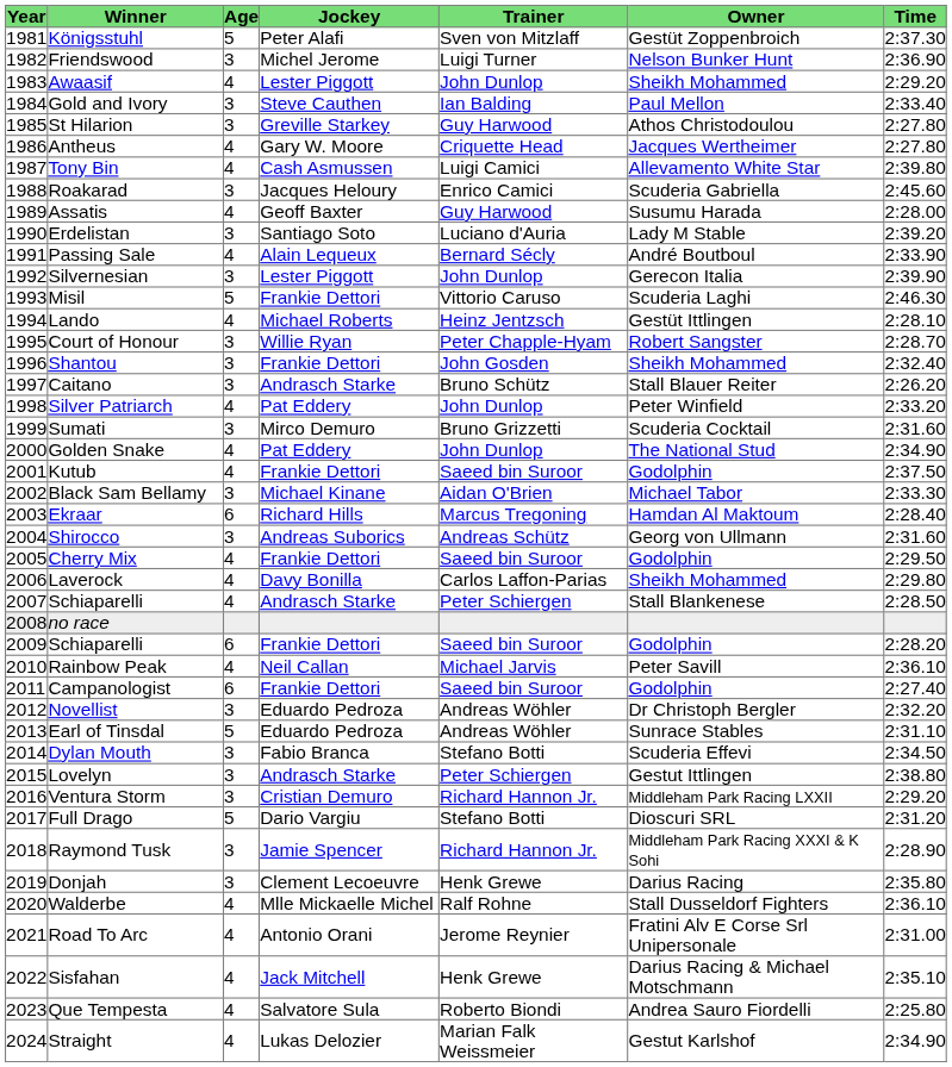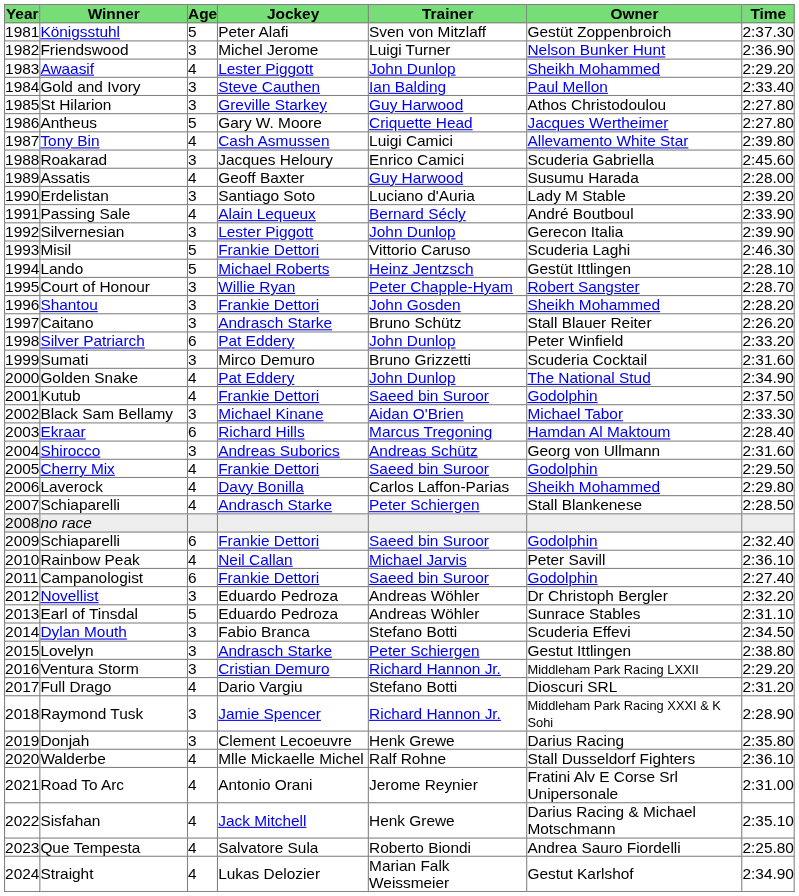 <table class = "sortable" | border="1" cellpadding="0" style="border-collapse: collapse; font-size:90%">
 <tr bgcolor="#77dd77" align="center">
 <th>Year</th>
 <th>Winner</th>
 <th>Age</th>
 <th>Jockey</th>
 <th>Trainer</th>
 <th>Owner</th>
 <th>Time</th>
 </tr>
 <tr>
 <td>1981</td>
 <td width=137px><a href='#'>Königsstuhl</a></td>
 <td>5</td>
 <td width=140px>Peter Alafi</td>
 <td width=147px>Sven von Mitzlaff</td>
 <td width=200px>Gestüt Zoppenbroich</td>
 <td>2:37.30</td>
 </tr>
 <tr>
 <td>1982</td>
 <td>Friendswood</td>
 <td>3</td>
 <td>Michel Jerome</td>
 <td>Luigi Turner</td>
 <td><a href='#'>Nelson Bunker Hunt</a></td>
 <td>2:36.90</td>
 </tr>
 <tr>
 <td>1983</td>
 <td><a href='#'>Awaasif</a></td>
 <td>4</td>
 <td><a href='#'>Lester Piggott</a></td>
 <td><a href='#'>John Dunlop</a></td>
 <td><a href='#'>Sheikh Mohammed</a></td>
 <td>2:29.20</td>
 </tr>
 <tr>
 <td>1984</td>
 <td>Gold and Ivory</td>
 <td>3</td>
 <td><a href='#'>Steve Cauthen</a></td>
 <td><a href='#'>Ian Balding</a></td>
 <td><a href='#'>Paul Mellon</a></td>
 <td>2:33.40</td>
 </tr>
 <tr>
 <td>1985</td>
 <td>St Hilarion</td>
 <td>3</td>
 <td><a href='#'>Greville Starkey</a></td>
 <td><a href='#'>Guy Harwood</a></td>
 <td>Athos Christodoulou</td>
 <td>2:27.80</td>
 </tr>
 <tr>
 <td>1986</td>
 <td>Antheus</td>
-<td>4</td>
+<td>5</td>
 <td>Gary W. Moore</td>
 <td><a href='#'>Criquette Head</a></td>
 <td><a href='#'>Jacques Wertheimer</a></td>
 <td>2:27.80</td>
 </tr>
 <tr>
 <td>1987</td>
 <td><a href='#'>Tony Bin</a></td>
 <td>4</td>
 <td><a href='#'>Cash Asmussen</a></td>
 <td>Luigi Camici</td>
 <td><a href='#'>Allevamento White Star</a></td>
 <td>2:39.80</td>
 </tr>
 <tr>
 <td>1988</td>
 <td>Roakarad</td>
 <td>3</td>
 <td>Jacques Heloury</td>
 <td>Enrico Camici</td>
 <td>Scuderia Gabriella</td>
 <td>2:45.60</td>
 </tr>
 <tr>
 <td>1989</td>
 <td>Assatis</td>
 <td>4</td>
 <td>Geoff Baxter</td>
 <td><a href='#'>Guy Harwood</a></td>
 <td>Susumu Harada</td>
 <td>2:28.00</td>
 </tr>
 <tr>
 <td>1990</td>
 <td>Erdelistan</td>
 <td>3</td>
 <td>Santiago Soto</td>
 <td>Luciano d'Auria</td>
 <td>Lady M Stable</td>
 <td>2:39.20</td>
 </tr>
 <tr>
 <td>1991</td>
 <td>Passing Sale</td>
 <td>4</td>
 <td><a href='#'>Alain Lequeux</a></td>
 <td><a href='#'>Bernard Sécly</a></td>
 <td>André Boutboul</td>
 <td>2:33.90</td>
 </tr>
 <tr>
 <td>1992</td>
 <td>Silvernesian</td>
 <td>3</td>
 <td><a href='#'>Lester Piggott</a></td>
 <td><a href='#'>John Dunlop</a></td>
 <td>Gerecon Italia</td>
 <td>2:39.90</td>
 </tr>
 <tr>
 <td>1993</td>
 <td>Misil</td>
 <td>5</td>
 <td><a href='#'>Frankie Dettori</a></td>
 <td>Vittorio Caruso</td>
 <td>Scuderia Laghi</td>
 <td>2:46.30</td>
 </tr>
 <tr>
 <td>1994</td>
 <td>Lando</td>
-<td>4</td>
+<td>5</td>
 <td><a href='#'>Michael Roberts</a></td>
 <td><a href='#'>Heinz Jentzsch</a></td>
 <td>Gestüt Ittlingen</td>
 <td>2:28.10</td>
 </tr>
 <tr>
 <td>1995</td>
 <td>Court of Honour</td>
 <td>3</td>
 <td><a href='#'>Willie Ryan</a></td>
 <td><a href='#'>Peter Chapple-Hyam</a></td>
 <td><a href='#'>Robert Sangster</a></td>
 <td>2:28.70</td>
 </tr>
 <tr>
 <td>1996</td>
 <td><a href='#'>Shantou</a></td>
 <td>3</td>
 <td><a href='#'>Frankie Dettori</a></td>
 <td><a href='#'>John Gosden</a></td>
 <td><a href='#'>Sheikh Mohammed</a></td>
-<td>2:32.40</td>
+<td>2:28.20</td>
 </tr>
 <tr>
 <td>1997</td>
 <td>Caitano</td>
 <td>3</td>
 <td><a href='#'>Andrasch Starke</a></td>
 <td>Bruno Schütz</td>
 <td>Stall Blauer Reiter</td>
 <td>2:26.20</td>
 </tr>
 <tr>
 <td>1998</td>
 <td><a href='#'>Silver Patriarch</a></td>
-<td>4</td>
+<td>6</td>
 <td><a href='#'>Pat Eddery</a></td>
 <td><a href='#'>John Dunlop</a></td>
 <td>Peter Winfield</td>
 <td>2:33.20</td>
 </tr>
 <tr>
 <td>1999</td>
 <td>Sumati</td>
 <td>3</td>
 <td>Mirco Demuro</td>
 <td>Bruno Grizzetti</td>
 <td>Scuderia Cocktail</td>
 <td>2:31.60</td>
 </tr>
 <tr>
 <td>2000</td>
 <td>Golden Snake</td>
 <td>4</td>
 <td><a href='#'>Pat Eddery</a></td>
 <td><a href='#'>John Dunlop</a></td>
 <td><a href='#'>The National Stud</a></td>
 <td>2:34.90</td>
 </tr>
 <tr>
 <td>2001</td>
 <td>Kutub</td>
 <td>4</td>
 <td><a href='#'>Frankie Dettori</a></td>
 <td><a href='#'>Saeed bin Suroor</a></td>
 <td><a href='#'>Godolphin</a></td>
 <td>2:37.50</td>
 </tr>
 <tr>
 <td>2002</td>
 <td>Black Sam Bellamy</td>
 <td>3</td>
 <td><a href='#'>Michael Kinane</a></td>
 <td><a href='#'>Aidan O'Brien</a></td>
 <td><a href='#'>Michael Tabor</a></td>
 <td>2:33.30</td>
 </tr>
 <tr>
 <td>2003</td>
 <td><a href='#'>Ekraar</a></td>
 <td>6</td>
 <td><a href='#'>Richard Hills</a></td>
 <td><a href='#'>Marcus Tregoning</a></td>
 <td><a href='#'>Hamdan Al Maktoum</a></td>
 <td>2:28.40</td>
 </tr>
 <tr>
 <td>2004</td>
 <td><a href='#'>Shirocco</a></td>
 <td>3</td>
 <td><a href='#'>Andreas Suborics</a></td>
 <td><a href='#'>Andreas Schütz</a></td>
 <td>Georg von Ullmann</td>
 <td>2:31.60</td>
 </tr>
 <tr>
 <td>2005</td>
 <td><a href='#'>Cherry Mix</a></td>
 <td>4</td>
 <td><a href='#'>Frankie Dettori</a></td>
 <td><a href='#'>Saeed bin Suroor</a></td>
 <td><a href='#'>Godolphin</a></td>
 <td>2:29.50</td>
 </tr>
 <tr>
 <td>2006</td>
 <td>Laverock</td>
 <td>4</td>
 <td><a href='#'>Davy Bonilla</a></td>
 <td>Carlos Laffon-Parias</td>
 <td><a href='#'>Sheikh Mohammed</a></td>
 <td>2:29.80</td>
 </tr>
 <tr>
 <td>2007</td>
 <td>Schiaparelli</td>
 <td>4</td>
 <td><a href='#'>Andrasch Starke</a></td>
 <td><a href='#'>Peter Schiergen</a></td>
 <td>Stall Blankenese</td>
 <td>2:28.50</td>
 </tr>
 <tr bgcolor="#eeeeee">
 <td>2008</td>
 <td><em>no race</em> </td>
 <td></td>
 <td></td>
 <td></td>
 <td></td>
 <td></td>
 </tr>
 <tr>
 <td>2009</td>
 <td>Schiaparelli</td>
 <td>6</td>
 <td><a href='#'>Frankie Dettori</a></td>
 <td><a href='#'>Saeed bin Suroor</a></td>
 <td><a href='#'>Godolphin</a></td>
-<td>2:28.20</td>
+<td>2:32.40</td>
 </tr>
 <tr>
 <td>2010</td>
 <td>Rainbow Peak</td>
 <td>4</td>
 <td><a href='#'>Neil Callan</a></td>
 <td><a href='#'>Michael Jarvis</a></td>
 <td>Peter Savill</td>
 <td>2:36.10</td>
 </tr>
 <tr>
 <td>2011</td>
 <td>Campanologist</td>
 <td>6</td>
 <td><a href='#'>Frankie Dettori</a></td>
 <td><a href='#'>Saeed bin Suroor</a></td>
 <td><a href='#'>Godolphin</a></td>
 <td>2:27.40</td>
 </tr>
 <tr>
 <td>2012</td>
 <td><a href='#'>Novellist</a></td>
 <td>3</td>
 <td>Eduardo Pedroza</td>
 <td>Andreas Wöhler</td>
 <td>Dr Christoph Bergler</td>
 <td>2:32.20</td>
 </tr>
 <tr>
 <td>2013</td>
 <td>Earl of Tinsdal</td>
 <td>5</td>
 <td>Eduardo Pedroza</td>
 <td>Andreas Wöhler</td>
 <td>Sunrace Stables</td>
 <td>2:31.10</td>
 </tr>
 <tr>
 <td>2014</td>
 <td><a href='#'>Dylan Mouth</a></td>
 <td>3</td>
 <td>Fabio Branca</td>
 <td>Stefano Botti</td>
 <td>Scuderia Effevi</td>
 <td>2:34.50</td>
 </tr>
 <tr>
 <td>2015</td>
 <td>Lovelyn</td>
 <td>3</td>
 <td><a href='#'>Andrasch Starke</a></td>
 <td><a href='#'>Peter Schiergen</a></td>
 <td>Gestut Ittlingen</td>
 <td>2:38.80</td>
 </tr>
 <tr>
 <td>2016</td>
 <td>Ventura Storm</td>
 <td>3</td>
 <td><a href='#'>Cristian Demuro</a></td>
 <td><a href='#'>Richard Hannon Jr.</a></td>
 <td><small>Middleham Park Racing LXXII</small></td>
 <td>2:29.20</td>
 </tr>
 <tr>
 <td>2017</td>
 <td>Full Drago</td>
-<td>5</td>
+<td>4</td>
 <td>Dario Vargiu</td>
 <td>Stefano Botti</td>
 <td>Dioscuri SRL</td>
 <td>2:31.20</td>
 </tr>
 <tr>
 <td>2018</td>
 <td>Raymond Tusk</td>
 <td>3</td>
 <td><a href='#'>Jamie Spencer</a></td>
 <td><a href='#'>Richard Hannon Jr.</a></td>
 <td><small>Middleham Park Racing XXXI & K Sohi</small></td>
 <td>2:28.90</td>
 </tr>
 <tr>
 <td>2019</td>
 <td>Donjah</td>
 <td>3</td>
 <td>Clement Lecoeuvre</td>
 <td>Henk Grewe</td>
 <td>Darius Racing</td>
 <td>2:35.80</td>
 </tr>
 <tr>
 <td>2020</td>
 <td>Walderbe</td>
 <td>4</td>
 <td>Mlle Mickaelle Michel</td>
 <td>Ralf Rohne</td>
 <td>Stall Dusseldorf Fighters</td>
 <td>2:36.10</td>
 </tr>
 <tr>
 <td>2021</td>
 <td>Road To Arc</td>
 <td>4</td>
 <td>Antonio Orani</td>
 <td>Jerome Reynier</td>
 <td>Fratini Alv E Corse Srl Unipersonale</td>
 <td>2:31.00</td>
 </tr>
 <tr>
 <td>2022</td>
 <td>Sisfahan</td>
 <td>4</td>
 <td><a href='#'>Jack Mitchell</a></td>
 <td>Henk Grewe</td>
 <td>Darius Racing & Michael Motschmann</td>
 <td>2:35.10</td>
 </tr>
 <tr>
 <td>2023</td>
 <td>Que Tempesta</td>
 <td>4</td>
 <td>Salvatore Sula</td>
 <td>Roberto Biondi</td>
 <td>Andrea Sauro Fiordelli</td>
 <td>2:25.80</td>
 </tr>
 <tr>
 <td>2024</td>
 <td>Straight</td>
 <td>4</td>
 <td>Lukas Delozier</td>
 <td>Marian Falk Weissmeier</td>
 <td>Gestut Karlshof</td>
 <td>2:34.90</td>
 </tr>
 </table>
